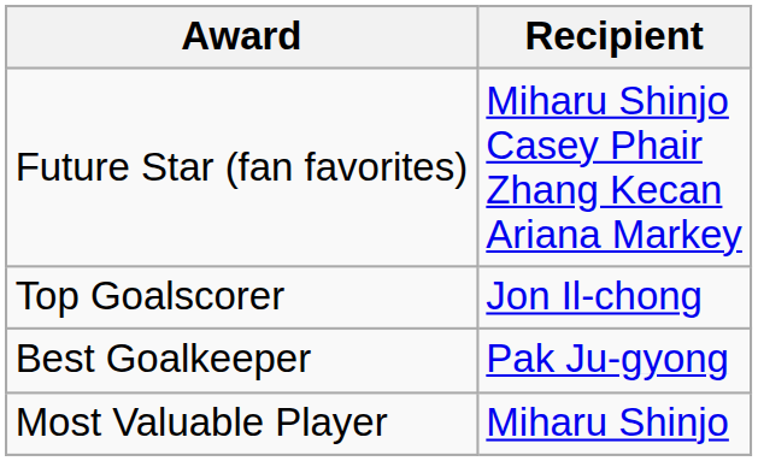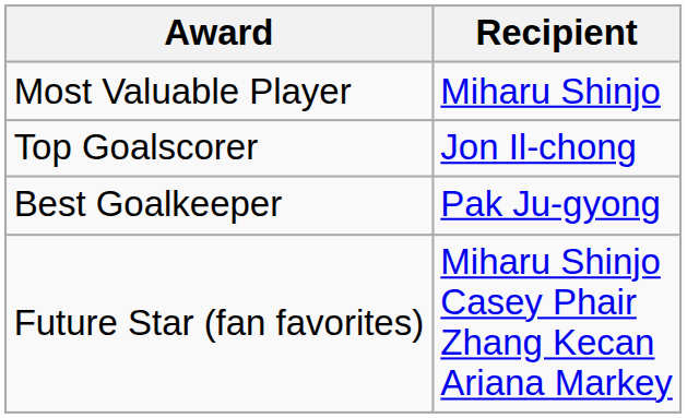 <table class="wikitable">
 <tr>
 <th>Award</th>
 <th>Recipient</th>
 </tr>
 <tr>
-<td>Future Star (fan favorites)</td>
-<td> <a href='#'>Miharu Shinjo</a><br> <a href='#'>Casey Phair</a><br> <a href='#'>Zhang Kecan</a><br> <a href='#'>Ariana Markey</a></td>
+<td>Most Valuable Player</td>
+<td> <a href='#'>Miharu Shinjo</a></td>
 </tr>
 <tr>
 <td>Top Goalscorer</td>
 <td> <a href='#'>Jon Il-chong</a></td>
 </tr>
 <tr>
 <td>Best Goalkeeper</td>
 <td> <a href='#'>Pak Ju-gyong</a></td>
 </tr>
 <tr>
-<td>Most Valuable Player</td>
-<td> <a href='#'>Miharu Shinjo</a></td>
+<td>Future Star (fan favorites)</td>
+<td> <a href='#'>Miharu Shinjo</a><br> <a href='#'>Casey Phair</a><br> <a href='#'>Zhang Kecan</a><br> <a href='#'>Ariana Markey</a></td>
 </tr>
 </table>
